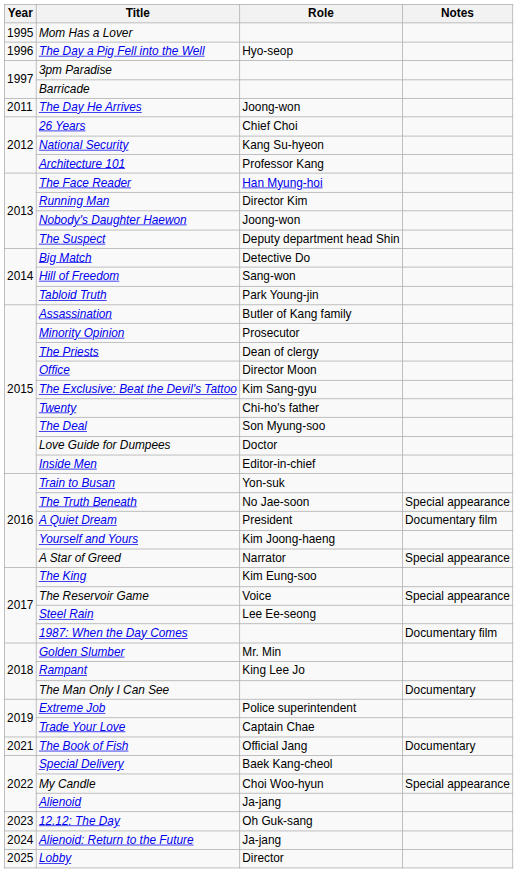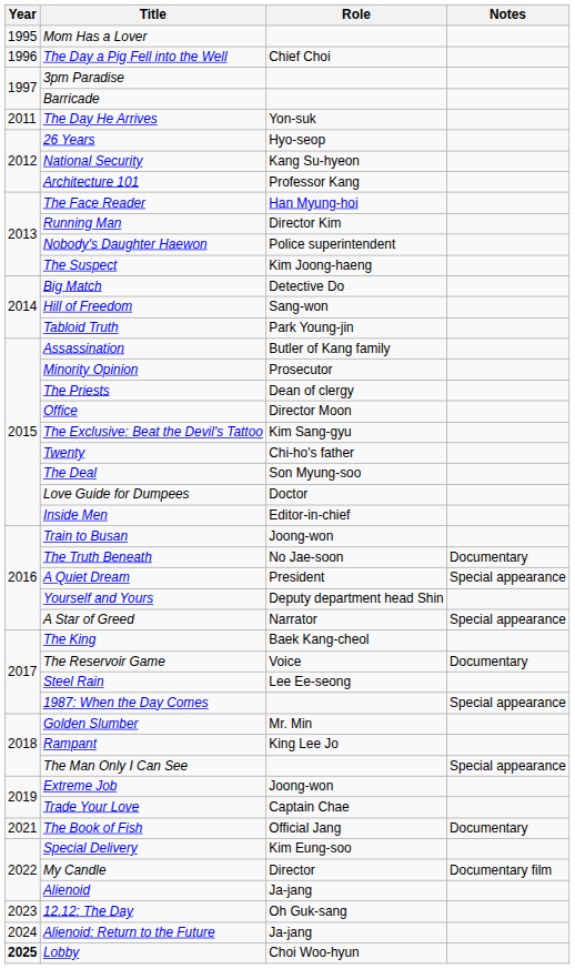 <table class="wikitable sortable">
 <tr>
 <th>Year</th>
 <th>Title</th>
 <th>Role</th>
 <th class"unsortable">Notes</th>
 </tr>
 <tr>
 <td>1995</td>
 <td><em>Mom Has a Lover</em></td>
 <td></td>
 <td></td>
 </tr>
 <tr>
 <td>1996</td>
 <td><em><a href='#'>The Day a Pig Fell into the Well</a></em></td>
-<td>Hyo-seop</td>
+<td>Chief Choi</td>
 <td></td>
 </tr>
 <tr>
 <td rowspan=2>1997</td>
 <td><em>3pm Paradise</em></td>
 <td></td>
 <td></td>
 </tr>
 <tr>
 <td><em>Barricade</em></td>
 <td></td>
 <td></td>
 </tr>
 <tr>
 <td>2011</td>
 <td><em><a href='#'>The Day He Arrives</a></em></td>
-<td>Joong-won</td>
+<td>Yon-suk</td>
 <td></td>
 </tr>
 <tr>
 <td rowspan=3>2012</td>
 <td><em><a href='#'>26 Years</a></em></td>
-<td>Chief Choi</td>
+<td>Hyo-seop</td>
 <td></td>
 </tr>
 <tr>
 <td><em><a href='#'>National Security</a></em></td>
 <td>Kang Su-hyeon</td>
 <td></td>
 </tr>
 <tr>
 <td><em><a href='#'>Architecture 101</a></em></td>
 <td>Professor Kang</td>
 <td></td>
 </tr>
 <tr>
 <td rowspan=4>2013</td>
 <td><em><a href='#'>The Face Reader</a></em></td>
 <td><a href='#'>Han Myung-hoi</a></td>
 <td></td>
 </tr>
 <tr>
 <td><em><a href='#'>Running Man</a></em></td>
 <td>Director Kim</td>
 <td></td>
 </tr>
 <tr>
 <td><em><a href='#'>Nobody's Daughter Haewon</a></em></td>
-<td>Joong-won</td>
+<td>Police superintendent</td>
 <td></td>
 </tr>
 <tr>
 <td><em><a href='#'>The Suspect</a></em></td>
-<td>Deputy department head Shin</td>
+<td>Kim Joong-haeng</td>
 <td></td>
 </tr>
 <tr>
 <td rowspan=3>2014</td>
 <td><em><a href='#'>Big Match</a></em></td>
 <td>Detective Do</td>
 <td></td>
 </tr>
 <tr>
 <td><em><a href='#'>Hill of Freedom</a></em></td>
 <td>Sang-won</td>
 <td></td>
 </tr>
 <tr>
 <td><em><a href='#'>Tabloid Truth</a></em></td>
 <td>Park Young-jin</td>
 <td></td>
 </tr>
 <tr>
 <td rowspan=9>2015</td>
 <td><em><a href='#'>Assassination</a></em></td>
 <td>Butler of Kang family</td>
 <td></td>
 </tr>
 <tr>
 <td><em><a href='#'>Minority Opinion</a></em></td>
 <td>Prosecutor</td>
 <td></td>
 </tr>
 <tr>
 <td><em><a href='#'>The Priests</a></em></td>
 <td>Dean of clergy</td>
 <td></td>
 </tr>
 <tr>
 <td><em><a href='#'>Office</a></em></td>
 <td>Director Moon</td>
 <td></td>
 </tr>
 <tr>
 <td><em><a href='#'>The Exclusive: Beat the Devil's Tattoo</a></em></td>
 <td>Kim Sang-gyu</td>
 <td></td>
 </tr>
 <tr>
 <td><em><a href='#'>Twenty</a></em></td>
 <td>Chi-ho's father</td>
 <td></td>
 </tr>
 <tr>
 <td><em><a href='#'>The Deal</a></em></td>
 <td>Son Myung-soo</td>
 <td></td>
 </tr>
 <tr>
 <td><em>Love Guide for Dumpees</em></td>
 <td>Doctor</td>
 <td></td>
 </tr>
 <tr>
 <td><em><a href='#'>Inside Men</a></em></td>
 <td>Editor-in-chief</td>
 <td></td>
 </tr>
 <tr>
 <td rowspan=5>2016</td>
 <td><em><a href='#'>Train to Busan</a></em></td>
-<td>Yon-suk</td>
+<td>Joong-won</td>
 <td></td>
 </tr>
 <tr>
 <td><em><a href='#'>The Truth Beneath</a></em></td>
 <td>No Jae-soon</td>
-<td>Special appearance</td>
+<td>Documentary</td>
 </tr>
 <tr>
 <td><em><a href='#'>A Quiet Dream</a></em></td>
 <td>President</td>
-<td>Documentary film</td>
+<td>Special appearance</td>
 </tr>
 <tr>
 <td><em><a href='#'>Yourself and Yours</a></em></td>
-<td>Kim Joong-haeng</td>
+<td>Deputy department head Shin</td>
 <td></td>
 </tr>
 <tr>
 <td><em>A Star of Greed</em></td>
 <td>Narrator</td>
 <td>Special appearance</td>
 </tr>
 <tr>
 <td rowspan=4>2017</td>
 <td><em><a href='#'>The King</a></em></td>
-<td>Kim Eung-soo</td>
+<td>Baek Kang-cheol</td>
 <td></td>
 </tr>
 <tr>
 <td><em>The Reservoir Game</em></td>
 <td>Voice</td>
-<td>Special appearance</td>
+<td>Documentary</td>
 </tr>
 <tr>
 <td><em><a href='#'>Steel Rain</a></em></td>
 <td>Lee Ee-seong</td>
 <td></td>
 </tr>
 <tr>
 <td><em><a href='#'>1987: When the Day Comes</a></em></td>
 <td></td>
-<td>Documentary film</td>
+<td>Special appearance</td>
 </tr>
 <tr>
 <td rowspan=3>2018</td>
 <td><em><a href='#'>Golden Slumber</a></em></td>
 <td>Mr. Min</td>
 <td></td>
 </tr>
 <tr>
 <td><em><a href='#'>Rampant</a></em></td>
 <td>King Lee Jo</td>
 <td></td>
 </tr>
 <tr>
 <td><em>The Man Only I Can See</em></td>
 <td></td>
-<td>Documentary</td>
+<td>Special appearance</td>
 </tr>
 <tr>
 <td rowspan=2>2019</td>
 <td><em><a href='#'>Extreme Job</a></em></td>
-<td>Police superintendent</td>
+<td>Joong-won</td>
 <td></td>
 </tr>
 <tr>
 <td><em><a href='#'>Trade Your Love</a></em></td>
 <td>Captain Chae</td>
 <td></td>
 </tr>
 <tr>
 <td>2021</td>
 <td><em><a href='#'>The Book of Fish</a></em></td>
 <td>Official Jang</td>
 <td>Documentary</td>
 </tr>
 <tr>
 <td rowspan=3>2022</td>
 <td><em><a href='#'>Special Delivery</a></em></td>
-<td>Baek Kang-cheol</td>
+<td>Kim Eung-soo</td>
 <td></td>
 </tr>
 <tr>
 <td><em>My Candle</em></td>
-<td>Choi Woo-hyun</td>
-<td>Special appearance</td>
+<td>Director</td>
+<td>Documentary film</td>
 </tr>
 <tr>
 <td><em><a href='#'>Alienoid</a></em></td>
 <td>Ja-jang</td>
 <td></td>
 </tr>
 <tr>
 <td>2023</td>
 <td><em><a href='#'>12.12: The Day</a></em></td>
 <td>Oh Guk-sang</td>
 <td></td>
 </tr>
 <tr>
 <td>2024</td>
 <td><em><a href='#'>Alienoid: Return to the Future</a></em></td>
 <td>Ja-jang</td>
 <td></td>
 </tr>
 <tr>
-<td>2025</td>
+<td><strong>2025</strong></td>
 <td><em><a href='#'>Lobby</a></em></td>
-<td>Director</td>
+<td>Choi Woo-hyun</td>
 <td></td>
 </tr>
 </table>
